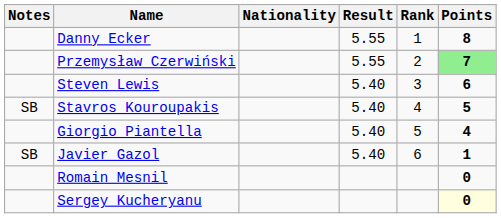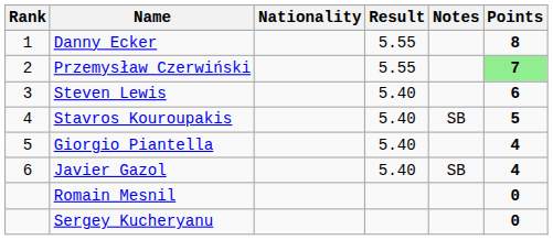 <table class="wikitable sortable" style="text-align:center">
 <tr>
-<th>Notes</th>
+<th>Rank</th>
 <th>Name</th>
 <th>Nationality</th>
 <th>Result</th>
-<th>Rank</th>
+<th>Notes</th>
 <th>Points</th>
 </tr>
 <tr>
-<td></td>
+<td>1</td>
 <td align=left><a href='#'>Danny Ecker</a></td>
 <td align=left></td>
 <td>5.55</td>
-<td>1</td>
+<td></td>
 <td><strong>8</strong></td>
 </tr>
 <tr>
-<td></td>
+<td>2</td>
 <td align=left><a href='#'>Przemysław Czerwiński</a></td>
 <td align=left></td>
 <td>5.55</td>
-<td>2</td>
+<td></td>
 <td style="background: lightgreen;"><strong>7</strong></td>
 </tr>
 <tr>
-<td></td>
+<td>3</td>
 <td align=left><a href='#'>Steven Lewis</a></td>
 <td align=left></td>
 <td>5.40</td>
-<td>3</td>
+<td></td>
 <td><strong>6</strong></td>
 </tr>
 <tr>
-<td>SB</td>
+<td>4</td>
 <td align=left><a href='#'>Stavros Kouroupakis</a></td>
 <td align=left></td>
 <td>5.40</td>
-<td>4</td>
+<td>SB</td>
 <td><strong>5</strong></td>
 </tr>
 <tr>
-<td></td>
+<td>5</td>
 <td align=left><a href='#'>Giorgio Piantella</a></td>
 <td align=left></td>
 <td>5.40</td>
-<td>5</td>
+<td></td>
 <td><strong>4</strong></td>
 </tr>
 <tr>
-<td>SB</td>
+<td>6</td>
 <td align=left><a href='#'>Javier Gazol</a></td>
 <td align=left></td>
 <td>5.40</td>
-<td>6</td>
-<td><strong>1</strong></td>
+<td>SB</td>
+<td><strong>4</strong></td>
 </tr>
 <tr>
 <td></td>
 <td align=left><a href='#'>Romain Mesnil</a></td>
 <td align=left></td>
 <td></td>
 <td></td>
 <td><strong>0</strong></td>
 </tr>
 <tr>
 <td></td>
 <td align=left><a href='#'>Sergey Kucheryanu</a></td>
 <td align=left></td>
 <td></td>
 <td></td>
-<td style="background: lightyellow;"><strong>0</strong></td>
+<td><strong>0</strong></td>
 </tr>
 </table>
